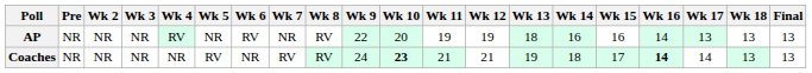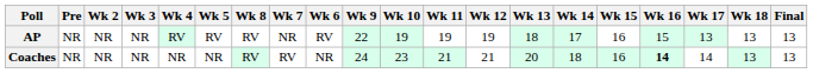 <table class="wikitable" style="white-space:nowrap;">
 <tr>
 <th>Poll</th>
 <th>Pre</th>
 <th>Wk 2</th>
 <th>Wk 3</th>
 <th>Wk 4</th>
 <th>Wk 5</th>
+<th>Wk 8</th>
+<th>Wk 7</th>
 <th>Wk 6</th>
-<th>Wk 7</th>
-<th>Wk 8</th>
 <th>Wk 9</th>
 <th>Wk 10</th>
 <th>Wk 11</th>
 <th>Wk 12</th>
 <th>Wk 13</th>
 <th>Wk 14</th>
 <th>Wk 15</th>
 <th>Wk 16</th>
 <th>Wk 17</th>
 <th>Wk 18</th>
 <th>Final</th>
 </tr>
 <tr style="text-align:center;">
 <th>AP</th>
 <td style="background:#FFF;">NR</td>
 <td style="background:#FFF;">NR</td>
 <td style="background:#FFF;">NR</td>
 <td style="background:#D8FFEB;">RV</td>
-<td style="background:#FFF;">NR</td>
+<td style="background:#FFF;">RV</td>
 <td style="background:#FFF;">RV</td>
 <td style="background:#FFF;">NR</td>
 <td style="background:#FFF;">RV</td>
 <td style="background:#D8FFEB;">22</td>
-<td style="background:#D8FFEB;">20</td>
+<td style="background:#D8FFEB;">19</td>
 <td style="background:#FFF;">19</td>
 <td style="background:#FFF;">19</td>
 <td style="background:#D8FFEB;">18</td>
-<td style="background:#D8FFEB;">16</td>
+<td style="background:#D8FFEB;">17</td>
 <td style="background:#FFF;">16</td>
-<td style="background:#D8FFEB;">14</td>
+<td style="background:#D8FFEB;">15</td>
 <td style="background:#D8FFEB;">13</td>
 <td style="background:#FFF;">13</td>
 <td style="background:#FFF;">13</td>
 </tr>
 <tr style="text-align:center;">
 <th>Coaches</th>
 <td style="background:#FFF;">NR</td>
 <td style="background:#FFF;">NR</td>
 <td style="background:#FFF;">NR</td>
 <td style="background:#FFF;">NR</td>
+<td style="background:#FFF;">NR</td>
+<td style="background:#D8FFEB;">RV</td>
 <td style="background:#FFF;">RV</td>
 <td style="background:#FFF;">NR</td>
-<td style="background:#FFF;">RV</td>
-<td style="background:#D8FFEB;">RV</td>
 <td style="background:#D8FFEB;">24</td>
-<td style="background:#D8FFEB;"><strong>23</strong></td>
+<td style="background:#D8FFEB;">23</td>
 <td style="background:#D8FFEB;">21</td>
 <td style="background:#FFF;">21</td>
-<td style="background:#D8FFEB;">19</td>
+<td style="background:#D8FFEB;">20</td>
 <td style="background:#D8FFEB;">18</td>
-<td style="background:#D8FFEB;">17</td>
+<td style="background:#D8FFEB;">16</td>
 <td style="background:#D8FFEB;"><strong>14</strong></td>
 <td style="background:#FFF;">14</td>
 <td style="background:#D8FFEB;">13</td>
 <td style="background:#FFF;">13</td>
 </tr>
 </table>
